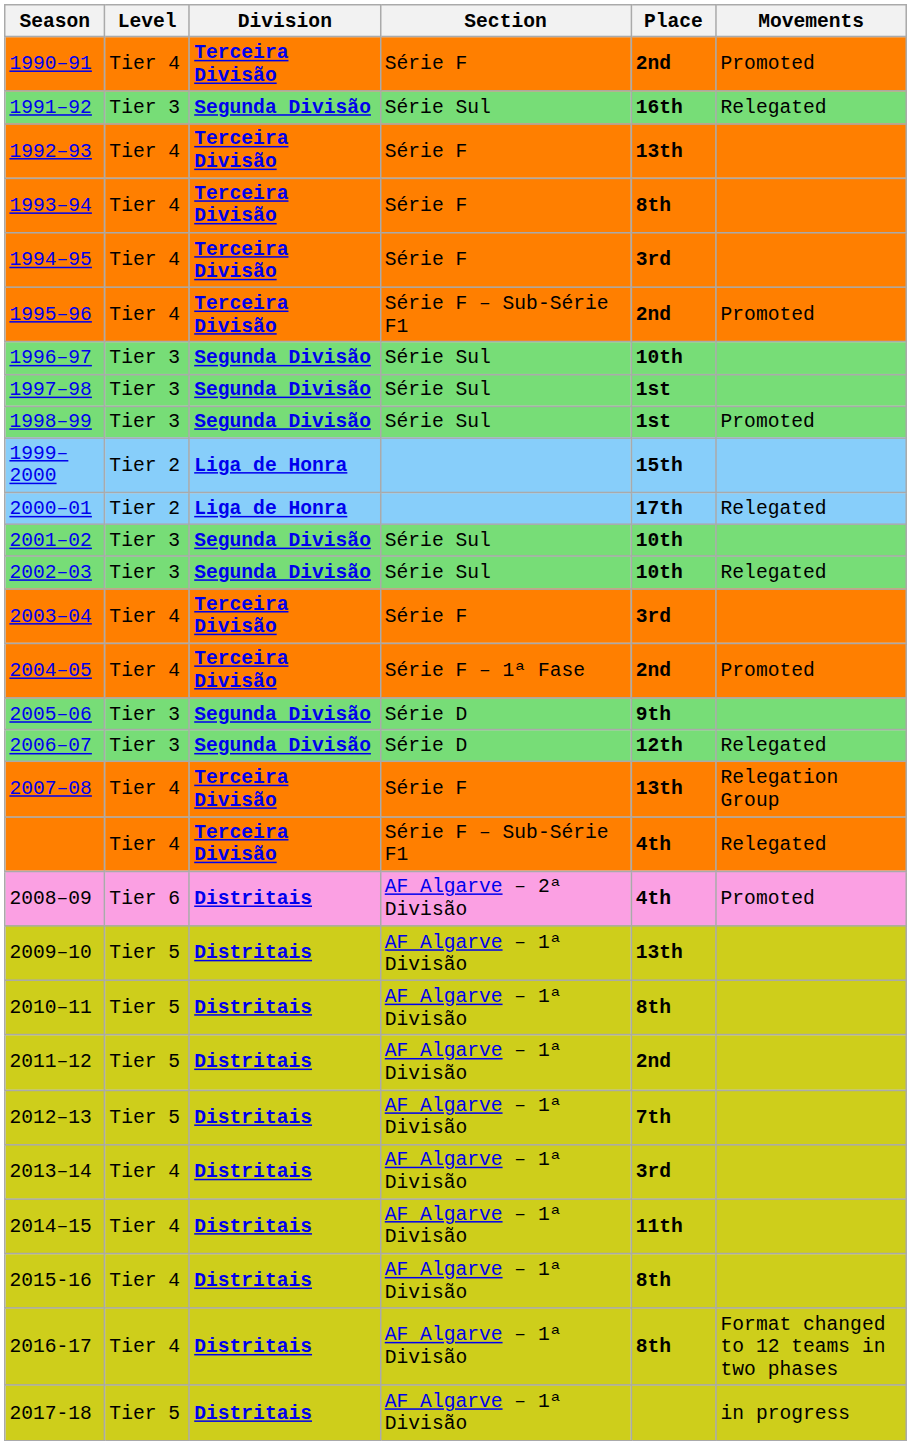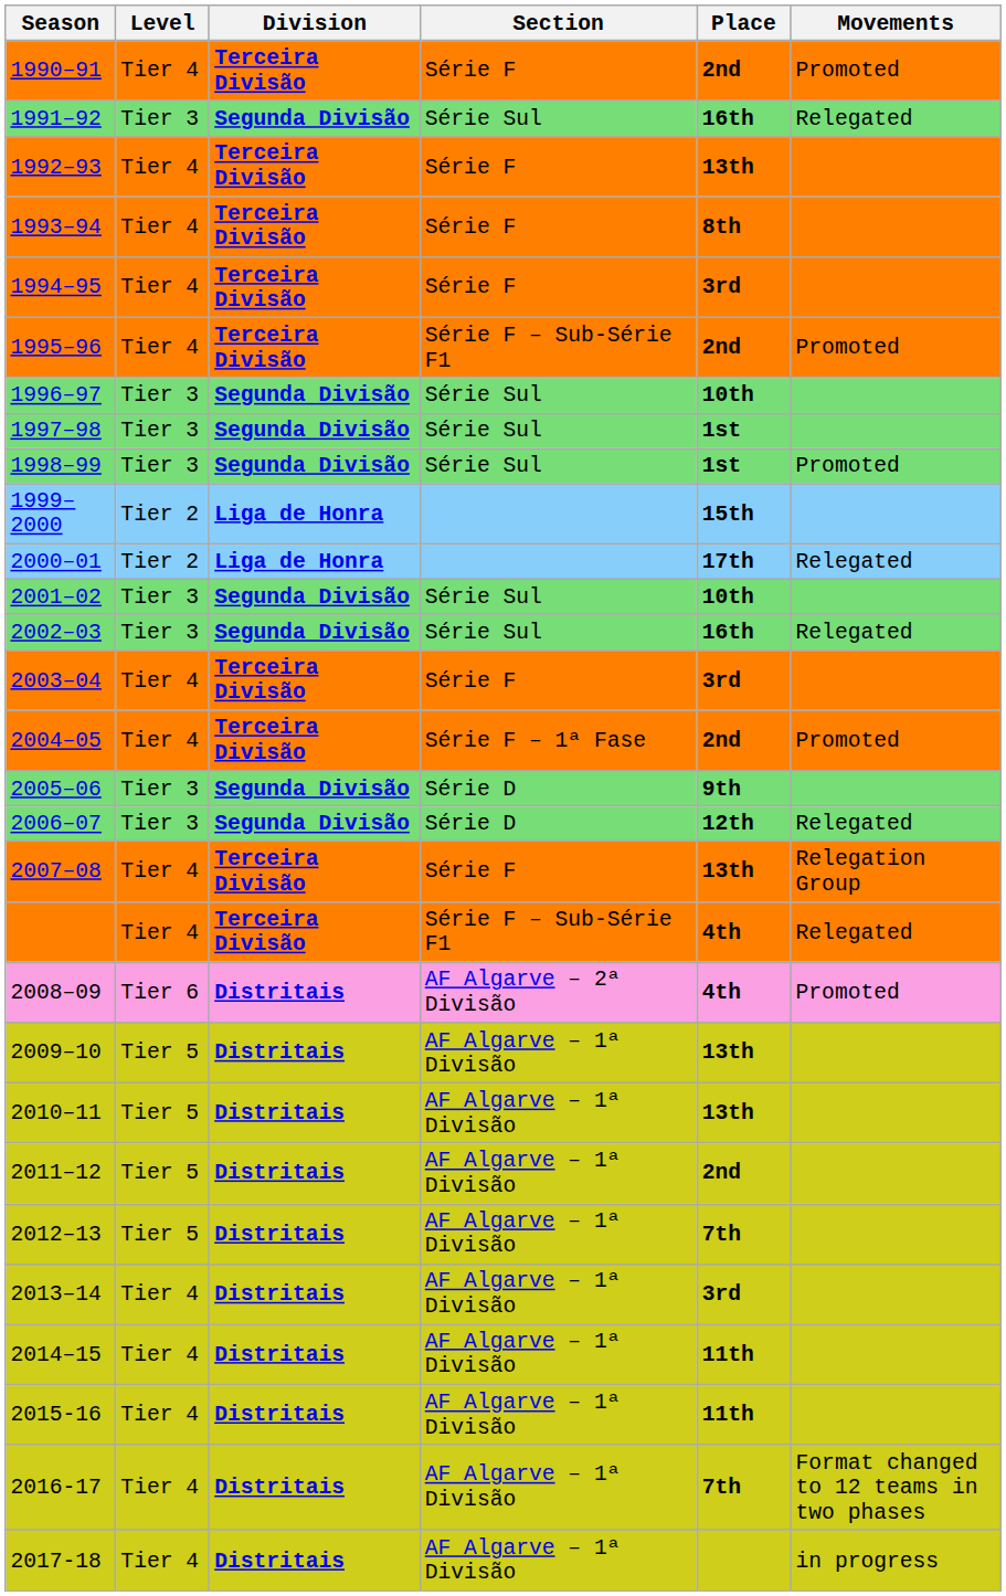 <table class="wikitable" style="text-align: left;">
 <tr>
 <th style="width: 60px;"><strong>Season</strong></th>
 <th style="width: 50px;"><strong>Level</strong></th>
 <th style="width: 120px;"><strong>Division</strong></th>
 <th style="width: 160px;"><strong>Section</strong></th>
 <th style="width: 50px;"><strong>Place</strong></th>
 <th style="width: 120px;"><strong>Movements</strong></th>
 </tr>
 <tr>
 <td style="background:#FF7F00;"><a href='#'>1990–91</a></td>
 <td style="background:#FF7F00;">Tier 4</td>
 <td style="background:#FF7F00;"><strong><a href='#'>Terceira Divisão</a></strong></td>
 <td style="background:#FF7F00;">Série F</td>
 <td style="background:#FF7F00;"><strong>2nd</strong></td>
 <td style="background:#FF7F00;">Promoted</td>
 </tr>
 <tr>
 <td style="background:#77DD77;"><a href='#'>1991–92</a></td>
 <td style="background:#77DD77;">Tier 3</td>
 <td style="background:#77DD77;"><strong><a href='#'>Segunda Divisão</a></strong></td>
 <td style="background:#77DD77;">Série Sul</td>
 <td style="background:#77DD77;"><strong>16th</strong></td>
 <td style="background:#77DD77;">Relegated</td>
 </tr>
 <tr>
 <td style="background:#FF7F00;"><a href='#'>1992–93</a></td>
 <td style="background:#FF7F00;">Tier 4</td>
 <td style="background:#FF7F00;"><strong><a href='#'>Terceira Divisão</a></strong></td>
 <td style="background:#FF7F00;">Série F</td>
 <td style="background:#FF7F00;"><strong>13th</strong></td>
 <td style="background:#FF7F00;"></td>
 </tr>
 <tr>
 <td style="background:#FF7F00;"><a href='#'>1993–94</a></td>
 <td style="background:#FF7F00;">Tier 4</td>
 <td style="background:#FF7F00;"><strong><a href='#'>Terceira Divisão</a></strong></td>
 <td style="background:#FF7F00;">Série F</td>
 <td style="background:#FF7F00;"><strong>8th</strong></td>
 <td style="background:#FF7F00;"></td>
 </tr>
 <tr>
 <td style="background:#FF7F00;"><a href='#'>1994–95</a></td>
 <td style="background:#FF7F00;">Tier 4</td>
 <td style="background:#FF7F00;"><strong><a href='#'>Terceira Divisão</a></strong></td>
 <td style="background:#FF7F00;">Série F</td>
 <td style="background:#FF7F00;"><strong>3rd</strong></td>
 <td style="background:#FF7F00;"></td>
 </tr>
 <tr>
 <td style="background:#FF7F00;"><a href='#'>1995–96</a></td>
 <td style="background:#FF7F00;">Tier 4</td>
 <td style="background:#FF7F00;"><strong><a href='#'>Terceira Divisão</a></strong></td>
 <td style="background:#FF7F00;">Série F – Sub-Série F1</td>
 <td style="background:#FF7F00;"><strong>2nd</strong></td>
 <td style="background:#FF7F00;">Promoted</td>
 </tr>
 <tr>
 <td style="background:#77DD77;"><a href='#'>1996–97</a></td>
 <td style="background:#77DD77;">Tier 3</td>
 <td style="background:#77DD77;"><strong><a href='#'>Segunda Divisão</a></strong></td>
 <td style="background:#77DD77;">Série Sul</td>
 <td style="background:#77DD77;"><strong>10th</strong></td>
 <td style="background:#77DD77;"></td>
 </tr>
 <tr>
 <td style="background:#77DD77;"><a href='#'>1997–98</a></td>
 <td style="background:#77DD77;">Tier 3</td>
 <td style="background:#77DD77;"><strong><a href='#'>Segunda Divisão</a></strong></td>
 <td style="background:#77DD77;">Série Sul</td>
 <td style="background:#77DD77;"><strong>1st</strong></td>
 <td style="background:#77DD77;"></td>
 </tr>
 <tr>
 <td style="background:#77DD77;"><a href='#'>1998–99</a></td>
 <td style="background:#77DD77;">Tier 3</td>
 <td style="background:#77DD77;"><strong><a href='#'>Segunda Divisão</a></strong></td>
 <td style="background:#77DD77;">Série Sul</td>
 <td style="background:#77DD77;"><strong>1st</strong></td>
 <td style="background:#77DD77;">Promoted</td>
 </tr>
 <tr>
 <td style="background:#87CEFA;"><a href='#'>1999–2000</a></td>
 <td style="background:#87CEFA;">Tier 2</td>
 <td style="background:#87CEFA;"><strong><a href='#'>Liga de Honra</a></strong></td>
 <td style="background:#87CEFA;"></td>
 <td style="background:#87CEFA;"><strong>15th</strong></td>
 <td style="background:#87CEFA;"></td>
 </tr>
 <tr>
 <td style="background:#87CEFA;"><a href='#'>2000–01</a></td>
 <td style="background:#87CEFA;">Tier 2</td>
 <td style="background:#87CEFA;"><strong><a href='#'>Liga de Honra</a></strong></td>
 <td style="background:#87CEFA;"></td>
 <td style="background:#87CEFA;"><strong>17th</strong></td>
 <td style="background:#87CEFA;">Relegated</td>
 </tr>
 <tr>
 <td style="background:#77DD77;"><a href='#'>2001–02</a></td>
 <td style="background:#77DD77;">Tier 3</td>
 <td style="background:#77DD77;"><strong><a href='#'>Segunda Divisão</a></strong></td>
 <td style="background:#77DD77;">Série Sul</td>
 <td style="background:#77DD77;"><strong>10th</strong></td>
 <td style="background:#77DD77;"></td>
 </tr>
 <tr>
 <td style="background:#77DD77;"><a href='#'>2002–03</a></td>
 <td style="background:#77DD77;">Tier 3</td>
 <td style="background:#77DD77;"><strong><a href='#'>Segunda Divisão</a></strong></td>
 <td style="background:#77DD77;">Série Sul</td>
-<td style="background:#77DD77;"><strong>10th</strong></td>
+<td style="background:#77DD77;"><strong>16th</strong></td>
 <td style="background:#77DD77;">Relegated</td>
 </tr>
 <tr>
 <td style="background:#FF7F00;"><a href='#'>2003–04</a></td>
 <td style="background:#FF7F00;">Tier 4</td>
 <td style="background:#FF7F00;"><strong><a href='#'>Terceira Divisão</a></strong></td>
 <td style="background:#FF7F00;">Série F</td>
 <td style="background:#FF7F00;"><strong>3rd</strong></td>
 <td style="background:#FF7F00;"></td>
 </tr>
 <tr>
 <td style="background:#FF7F00;"><a href='#'>2004–05</a></td>
 <td style="background:#FF7F00;">Tier 4</td>
 <td style="background:#FF7F00;"><strong><a href='#'>Terceira Divisão</a></strong></td>
 <td style="background:#FF7F00;">Série F – 1ª Fase</td>
 <td style="background:#FF7F00;"><strong>2nd</strong></td>
 <td style="background:#FF7F00;">Promoted</td>
 </tr>
 <tr>
 <td style="background:#77DD77;"><a href='#'>2005–06</a></td>
 <td style="background:#77DD77;">Tier 3</td>
 <td style="background:#77DD77;"><strong><a href='#'>Segunda Divisão</a></strong></td>
 <td style="background:#77DD77;">Série D</td>
 <td style="background:#77DD77;"><strong>9th</strong></td>
 <td style="background:#77DD77;"></td>
 </tr>
 <tr>
 <td style="background:#77DD77;"><a href='#'>2006–07</a></td>
 <td style="background:#77DD77;">Tier 3</td>
 <td style="background:#77DD77;"><strong><a href='#'>Segunda Divisão</a></strong></td>
 <td style="background:#77DD77;">Série D</td>
 <td style="background:#77DD77;"><strong>12th</strong></td>
 <td style="background:#77DD77;">Relegated</td>
 </tr>
 <tr>
 <td style="background:#FF7F00;"><a href='#'>2007–08</a></td>
 <td style="background:#FF7F00;">Tier 4</td>
 <td style="background:#FF7F00;"><strong><a href='#'>Terceira Divisão</a></strong></td>
 <td style="background:#FF7F00;">Série F</td>
 <td style="background:#FF7F00;"><strong>13th</strong></td>
 <td style="background:#FF7F00;">Relegation Group</td>
 </tr>
 <tr>
 <td style="background:#FF7F00;"></td>
 <td style="background:#FF7F00;">Tier 4</td>
 <td style="background:#FF7F00;"><strong><a href='#'>Terceira Divisão</a></strong></td>
 <td style="background:#FF7F00;">Série F – Sub-Série F1</td>
 <td style="background:#FF7F00;"><strong>4th</strong></td>
 <td style="background:#FF7F00;">Relegated</td>
 </tr>
 <tr>
 <td style="background:#FBA0E3;">2008–09</td>
 <td style="background:#FBA0E3;">Tier 6</td>
 <td style="background:#FBA0E3;"><strong><a href='#'>Distritais</a></strong></td>
 <td style="background:#FBA0E3;"><a href='#'>AF Algarve</a> – 2ª Divisão</td>
 <td style="background:#FBA0E3;"><strong>4th</strong></td>
 <td style="background:#FBA0E3;">Promoted</td>
 </tr>
 <tr>
 <td style="background:#CECE1B;">2009–10</td>
 <td style="background:#CECE1B;">Tier 5</td>
 <td style="background:#CECE1B;"><strong><a href='#'>Distritais</a></strong></td>
 <td style="background:#CECE1B;"><a href='#'>AF Algarve</a> – 1ª Divisão</td>
 <td style="background:#CECE1B;"><strong>13th</strong></td>
 <td style="background:#CECE1B;"></td>
 </tr>
 <tr>
 <td style="background:#CECE1B;">2010–11</td>
 <td style="background:#CECE1B;">Tier 5</td>
 <td style="background:#CECE1B;"><strong><a href='#'>Distritais</a></strong></td>
 <td style="background:#CECE1B;"><a href='#'>AF Algarve</a> – 1ª Divisão</td>
-<td style="background:#CECE1B;"><strong>8th</strong></td>
+<td style="background:#CECE1B;"><strong>13th</strong></td>
 <td style="background:#CECE1B;"></td>
 </tr>
 <tr>
 <td style="background:#CECE1B;">2011–12</td>
 <td style="background:#CECE1B;">Tier 5</td>
 <td style="background:#CECE1B;"><strong><a href='#'>Distritais</a></strong></td>
 <td style="background:#CECE1B;"><a href='#'>AF Algarve</a> – 1ª Divisão</td>
 <td style="background:#CECE1B;"><strong>2nd</strong></td>
 <td style="background:#CECE1B;"></td>
 </tr>
 <tr>
 <td style="background:#CECE1B;">2012–13</td>
 <td style="background:#CECE1B;">Tier 5</td>
 <td style="background:#CECE1B;"><strong><a href='#'>Distritais</a></strong></td>
 <td style="background:#CECE1B;"><a href='#'>AF Algarve</a> – 1ª Divisão</td>
 <td style="background:#CECE1B;"><strong>7th</strong></td>
 <td style="background:#CECE1B;"></td>
 </tr>
 <tr>
 <td style="background:#CECE1B;">2013–14</td>
 <td style="background:#CECE1B;">Tier 4</td>
 <td style="background:#CECE1B;"><strong><a href='#'>Distritais</a></strong></td>
 <td style="background:#CECE1B;"><a href='#'>AF Algarve</a> – 1ª Divisão</td>
 <td style="background:#CECE1B;"><strong>3rd</strong></td>
 <td style="background:#CECE1B;"></td>
 </tr>
 <tr>
 <td style="background:#CECE1B;">2014–15</td>
 <td style="background:#CECE1B;">Tier 4</td>
 <td style="background:#CECE1B;"><strong><a href='#'>Distritais</a></strong></td>
 <td style="background:#CECE1B;"><a href='#'>AF Algarve</a> – 1ª Divisão</td>
 <td style="background:#CECE1B;"><strong>11th</strong></td>
 <td style="background:#CECE1B;"></td>
 </tr>
 <tr>
 <td style="background:#CECE1B;">2015-16</td>
 <td style="background:#CECE1B;">Tier 4</td>
 <td style="background:#CECE1B;"><strong><a href='#'>Distritais</a></strong></td>
 <td style="background:#CECE1B;"><a href='#'>AF Algarve</a> – 1ª Divisão</td>
-<td style="background:#CECE1B;"><strong>8th</strong></td>
+<td style="background:#CECE1B;"><strong>11th</strong></td>
 <td style="background:#CECE1B;"></td>
 </tr>
 <tr>
 <td style="background:#CECE1B;">2016-17</td>
 <td style="background:#CECE1B;">Tier 4</td>
 <td style="background:#CECE1B;"><strong><a href='#'>Distritais</a></strong></td>
 <td style="background:#CECE1B;"><a href='#'>AF Algarve</a> – 1ª Divisão</td>
-<td style="background:#CECE1B;"><strong>8th</strong></td>
+<td style="background:#CECE1B;"><strong>7th</strong></td>
 <td style="background:#CECE1B;">Format changed to 12 teams in two phases</td>
 </tr>
 <tr>
 <td style="background:#CECE1B;">2017-18</td>
-<td style="background:#CECE1B;">Tier 5</td>
+<td style="background:#CECE1B;">Tier 4</td>
 <td style="background:#CECE1B;"><strong><a href='#'>Distritais</a></strong></td>
 <td style="background:#CECE1B;"><a href='#'>AF Algarve</a> – 1ª Divisão</td>
 <td style="background:#CECE1B;"></td>
 <td style="background:#CECE1B;">in progress</td>
 </tr>
 </table>
